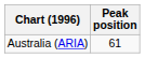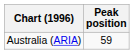 <table class="wikitable">
 <tr>
 <th align="left">Chart (1996)</th>
 <th align="left">Peak<br>position</th>
 </tr>
 <tr>
 <td align="left">Australia (<a href='#'>ARIA</a>)</td>
-<td style="text-align:center;">61</td>
+<td style="text-align:center;">59</td>
 </tr>
 </table>
